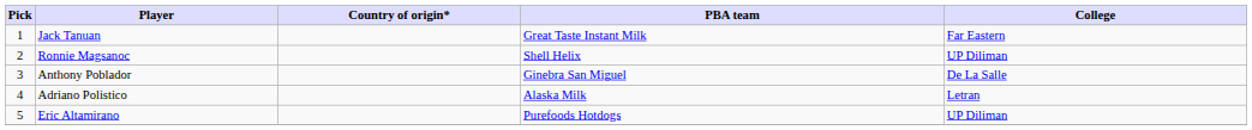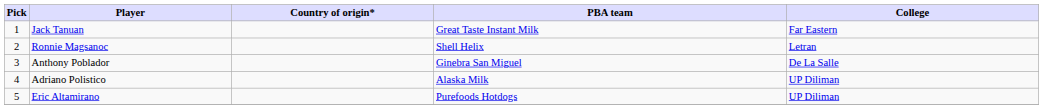 <table class="wikitable">
 <tr>
 <th style="background:#DDDDFF;">Pick</th>
 <th style="background:#DDDDFF;" width="20%">Player</th>
 <th style="background:#DDDDFF;" width="20%">Country of origin*</th>
 <th style="background:#DDDDFF;" width="35%">PBA team</th>
 <th style="background:#DDDDFF;" width="25%">College</th>
 </tr>
 <tr>
 <td align=center>1</td>
 <td><a href='#'>Jack Tanuan</a></td>
 <td></td>
 <td><a href='#'>Great Taste Instant Milk</a></td>
 <td><a href='#'>Far Eastern</a></td>
 </tr>
 <tr>
 <td align=center>2</td>
 <td><a href='#'>Ronnie Magsanoc</a></td>
 <td></td>
 <td><a href='#'>Shell Helix</a></td>
-<td><a href='#'>UP Diliman</a></td>
+<td><a href='#'>Letran</a></td>
 </tr>
 <tr>
 <td align=center>3</td>
 <td>Anthony Poblador</td>
 <td></td>
 <td><a href='#'>Ginebra San Miguel</a></td>
 <td><a href='#'>De La Salle</a></td>
 </tr>
 <tr>
 <td align=center>4</td>
 <td>Adriano Polistico</td>
 <td></td>
 <td><a href='#'>Alaska Milk</a></td>
-<td><a href='#'>Letran</a></td>
+<td><a href='#'>UP Diliman</a></td>
 </tr>
 <tr>
 <td align=center>5</td>
 <td><a href='#'>Eric Altamirano</a></td>
 <td></td>
 <td><a href='#'>Purefoods Hotdogs</a></td>
 <td><a href='#'>UP Diliman</a></td>
 </tr>
 <tr>
 </tr>
 </table>
